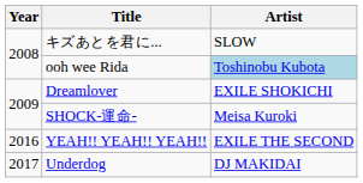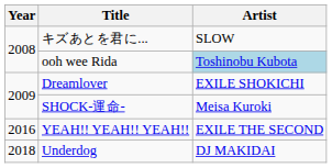 <table class="wikitable">
 <tr>
 <th>Year</th>
 <th>Title</th>
 <th>Artist</th>
 </tr>
 <tr>
 <td rowspan="2">2008</td>
 <td>キズあとを君に...</td>
 <td>SLOW</td>
 </tr>
 <tr>
 <td>ooh wee Rida</td>
 <td style="background: lightblue;"><a href='#'>Toshinobu Kubota</a></td>
 </tr>
 <tr>
 <td rowspan="2">2009</td>
 <td><a href='#'>Dreamlover</a></td>
 <td><a href='#'>EXILE SHOKICHI</a></td>
 </tr>
 <tr>
 <td><a href='#'>SHOCK-運命-</a></td>
 <td><a href='#'>Meisa Kuroki</a></td>
 </tr>
 <tr>
 <td>2016</td>
 <td><a href='#'>YEAH!! YEAH!! YEAH!!</a></td>
 <td><a href='#'>EXILE THE SECOND</a></td>
 </tr>
 <tr>
-<td>2017</td>
+<td>2018</td>
 <td><a href='#'>Underdog</a></td>
 <td><a href='#'>DJ MAKIDAI</a></td>
 </tr>
 </table>
